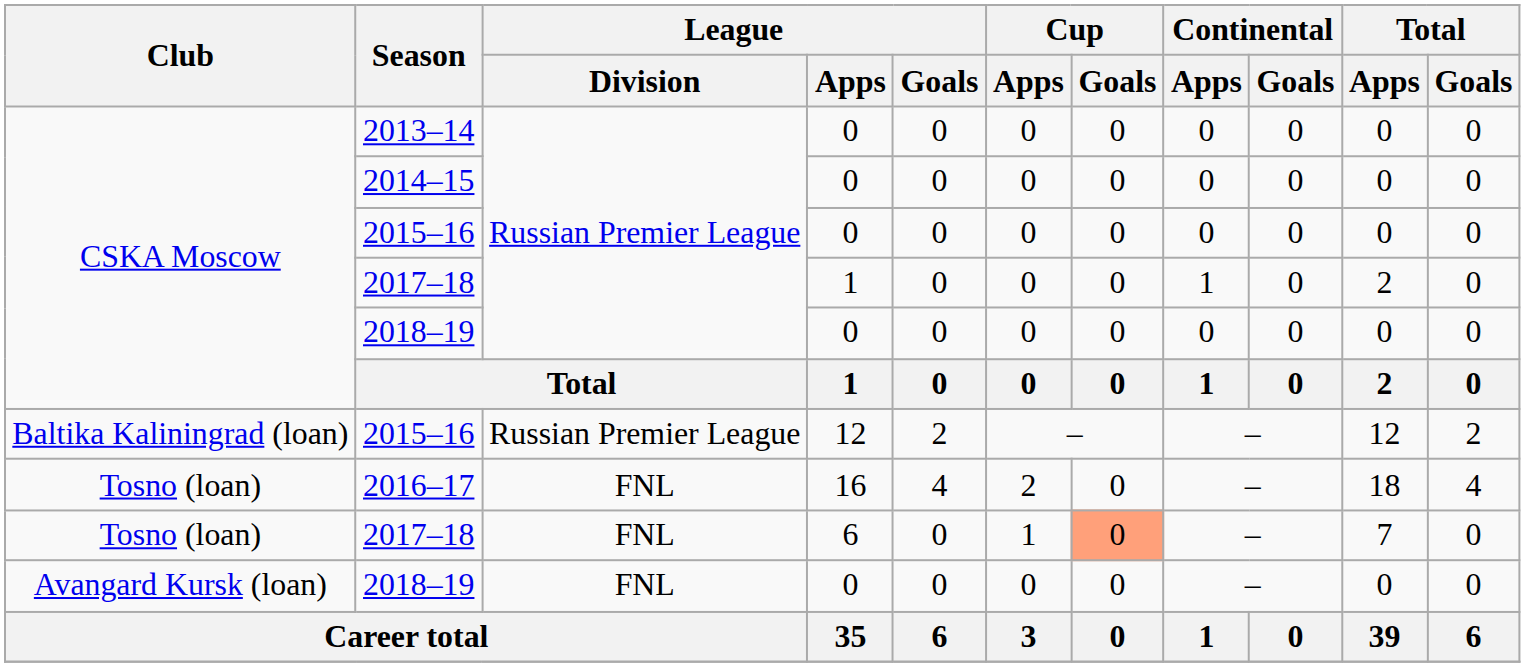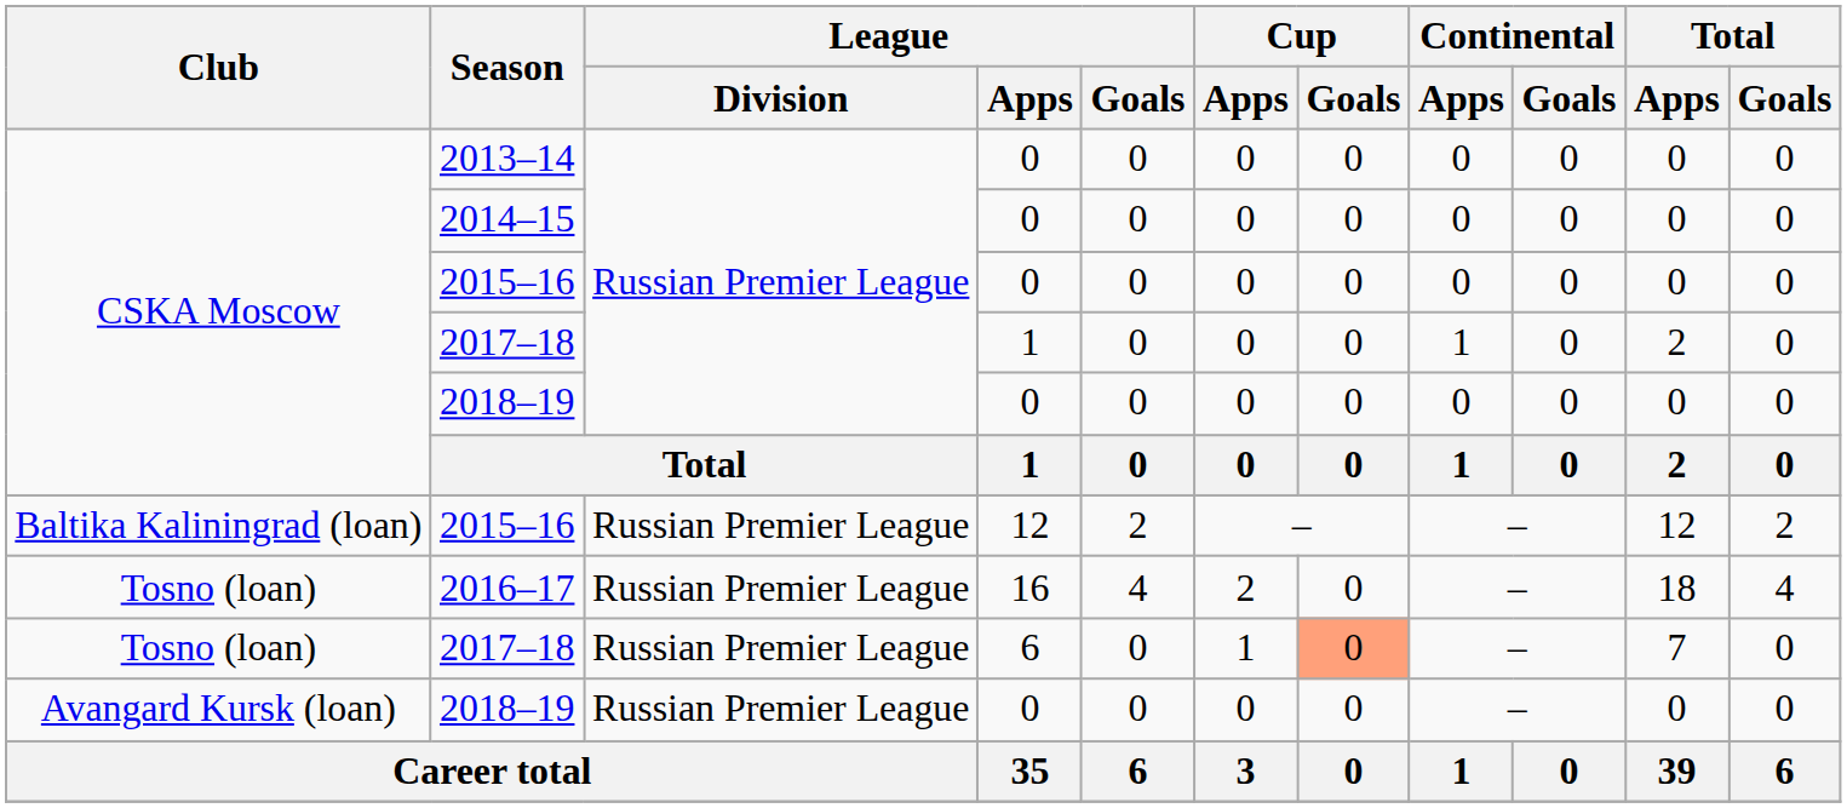 <table class="wikitable" style="text-align: center;">
 <tr>
 <th rowspan=2>Club</th>
 <th rowspan=2>Season</th>
 <th colspan=3>League</th>
 <th colspan=2>Cup</th>
 <th colspan=2>Continental</th>
 <th colspan=2>Total</th>
 </tr>
 <tr>
 <th>Division</th>
 <th>Apps</th>
 <th>Goals</th>
 <th>Apps</th>
 <th>Goals</th>
 <th>Apps</th>
 <th>Goals</th>
 <th>Apps</th>
 <th>Goals</th>
 </tr>
 <tr>
 <td rowspan=6><a href='#'>CSKA Moscow</a></td>
 <td><a href='#'>2013–14</a></td>
 <td rowspan=5><a href='#'>Russian Premier League</a></td>
 <td>0</td>
 <td>0</td>
 <td>0</td>
 <td>0</td>
 <td>0</td>
 <td>0</td>
 <td>0</td>
 <td>0</td>
 </tr>
 <tr>
 <td><a href='#'>2014–15</a></td>
 <td>0</td>
 <td>0</td>
 <td>0</td>
 <td>0</td>
 <td>0</td>
 <td>0</td>
 <td>0</td>
 <td>0</td>
 </tr>
 <tr>
 <td><a href='#'>2015–16</a></td>
 <td>0</td>
 <td>0</td>
 <td>0</td>
 <td>0</td>
 <td>0</td>
 <td>0</td>
 <td>0</td>
 <td>0</td>
 </tr>
 <tr>
 <td><a href='#'>2017–18</a></td>
 <td>1</td>
 <td>0</td>
 <td>0</td>
 <td>0</td>
 <td>1</td>
 <td>0</td>
 <td>2</td>
 <td>0</td>
 </tr>
 <tr>
 <td><a href='#'>2018–19</a></td>
 <td>0</td>
 <td>0</td>
 <td>0</td>
 <td>0</td>
 <td>0</td>
 <td>0</td>
 <td>0</td>
 <td>0</td>
 </tr>
 <tr>
 <th colspan=2>Total</th>
 <th>1</th>
 <th>0</th>
 <th>0</th>
 <th>0</th>
 <th>1</th>
 <th>0</th>
 <th>2</th>
 <th>0</th>
 </tr>
 <tr>
 <td><a href='#'>Baltika Kaliningrad</a> (loan)</td>
 <td><a href='#'>2015–16</a></td>
 <td>Russian Premier League</td>
 <td>12</td>
 <td>2</td>
 <td colspan=2>–</td>
 <td colspan=2>–</td>
 <td>12</td>
 <td>2</td>
 </tr>
 <tr>
 <td><a href='#'>Tosno</a> (loan)</td>
 <td><a href='#'>2016–17</a></td>
-<td>FNL</td>
+<td>Russian Premier League</td>
 <td>16</td>
 <td>4</td>
 <td>2</td>
 <td>0</td>
 <td colspan=2>–</td>
 <td>18</td>
 <td>4</td>
 </tr>
 <tr>
 <td><a href='#'>Tosno</a> (loan)</td>
 <td><a href='#'>2017–18</a></td>
-<td>FNL</td>
+<td>Russian Premier League</td>
 <td>6</td>
 <td>0</td>
 <td>1</td>
 <td style="background: lightsalmon;">0</td>
 <td colspan=2>–</td>
 <td>7</td>
 <td>0</td>
 </tr>
 <tr>
 <td><a href='#'>Avangard Kursk</a> (loan)</td>
 <td><a href='#'>2018–19</a></td>
-<td>FNL</td>
+<td>Russian Premier League</td>
 <td>0</td>
 <td>0</td>
 <td>0</td>
 <td>0</td>
 <td colspan=2>–</td>
 <td>0</td>
 <td>0</td>
 </tr>
 <tr>
 <th colspan=3>Career total</th>
 <th>35</th>
 <th>6</th>
 <th>3</th>
 <th>0</th>
 <th>1</th>
 <th>0</th>
 <th>39</th>
 <th>6</th>
 </tr>
 <tr>
 </tr>
 </table>
